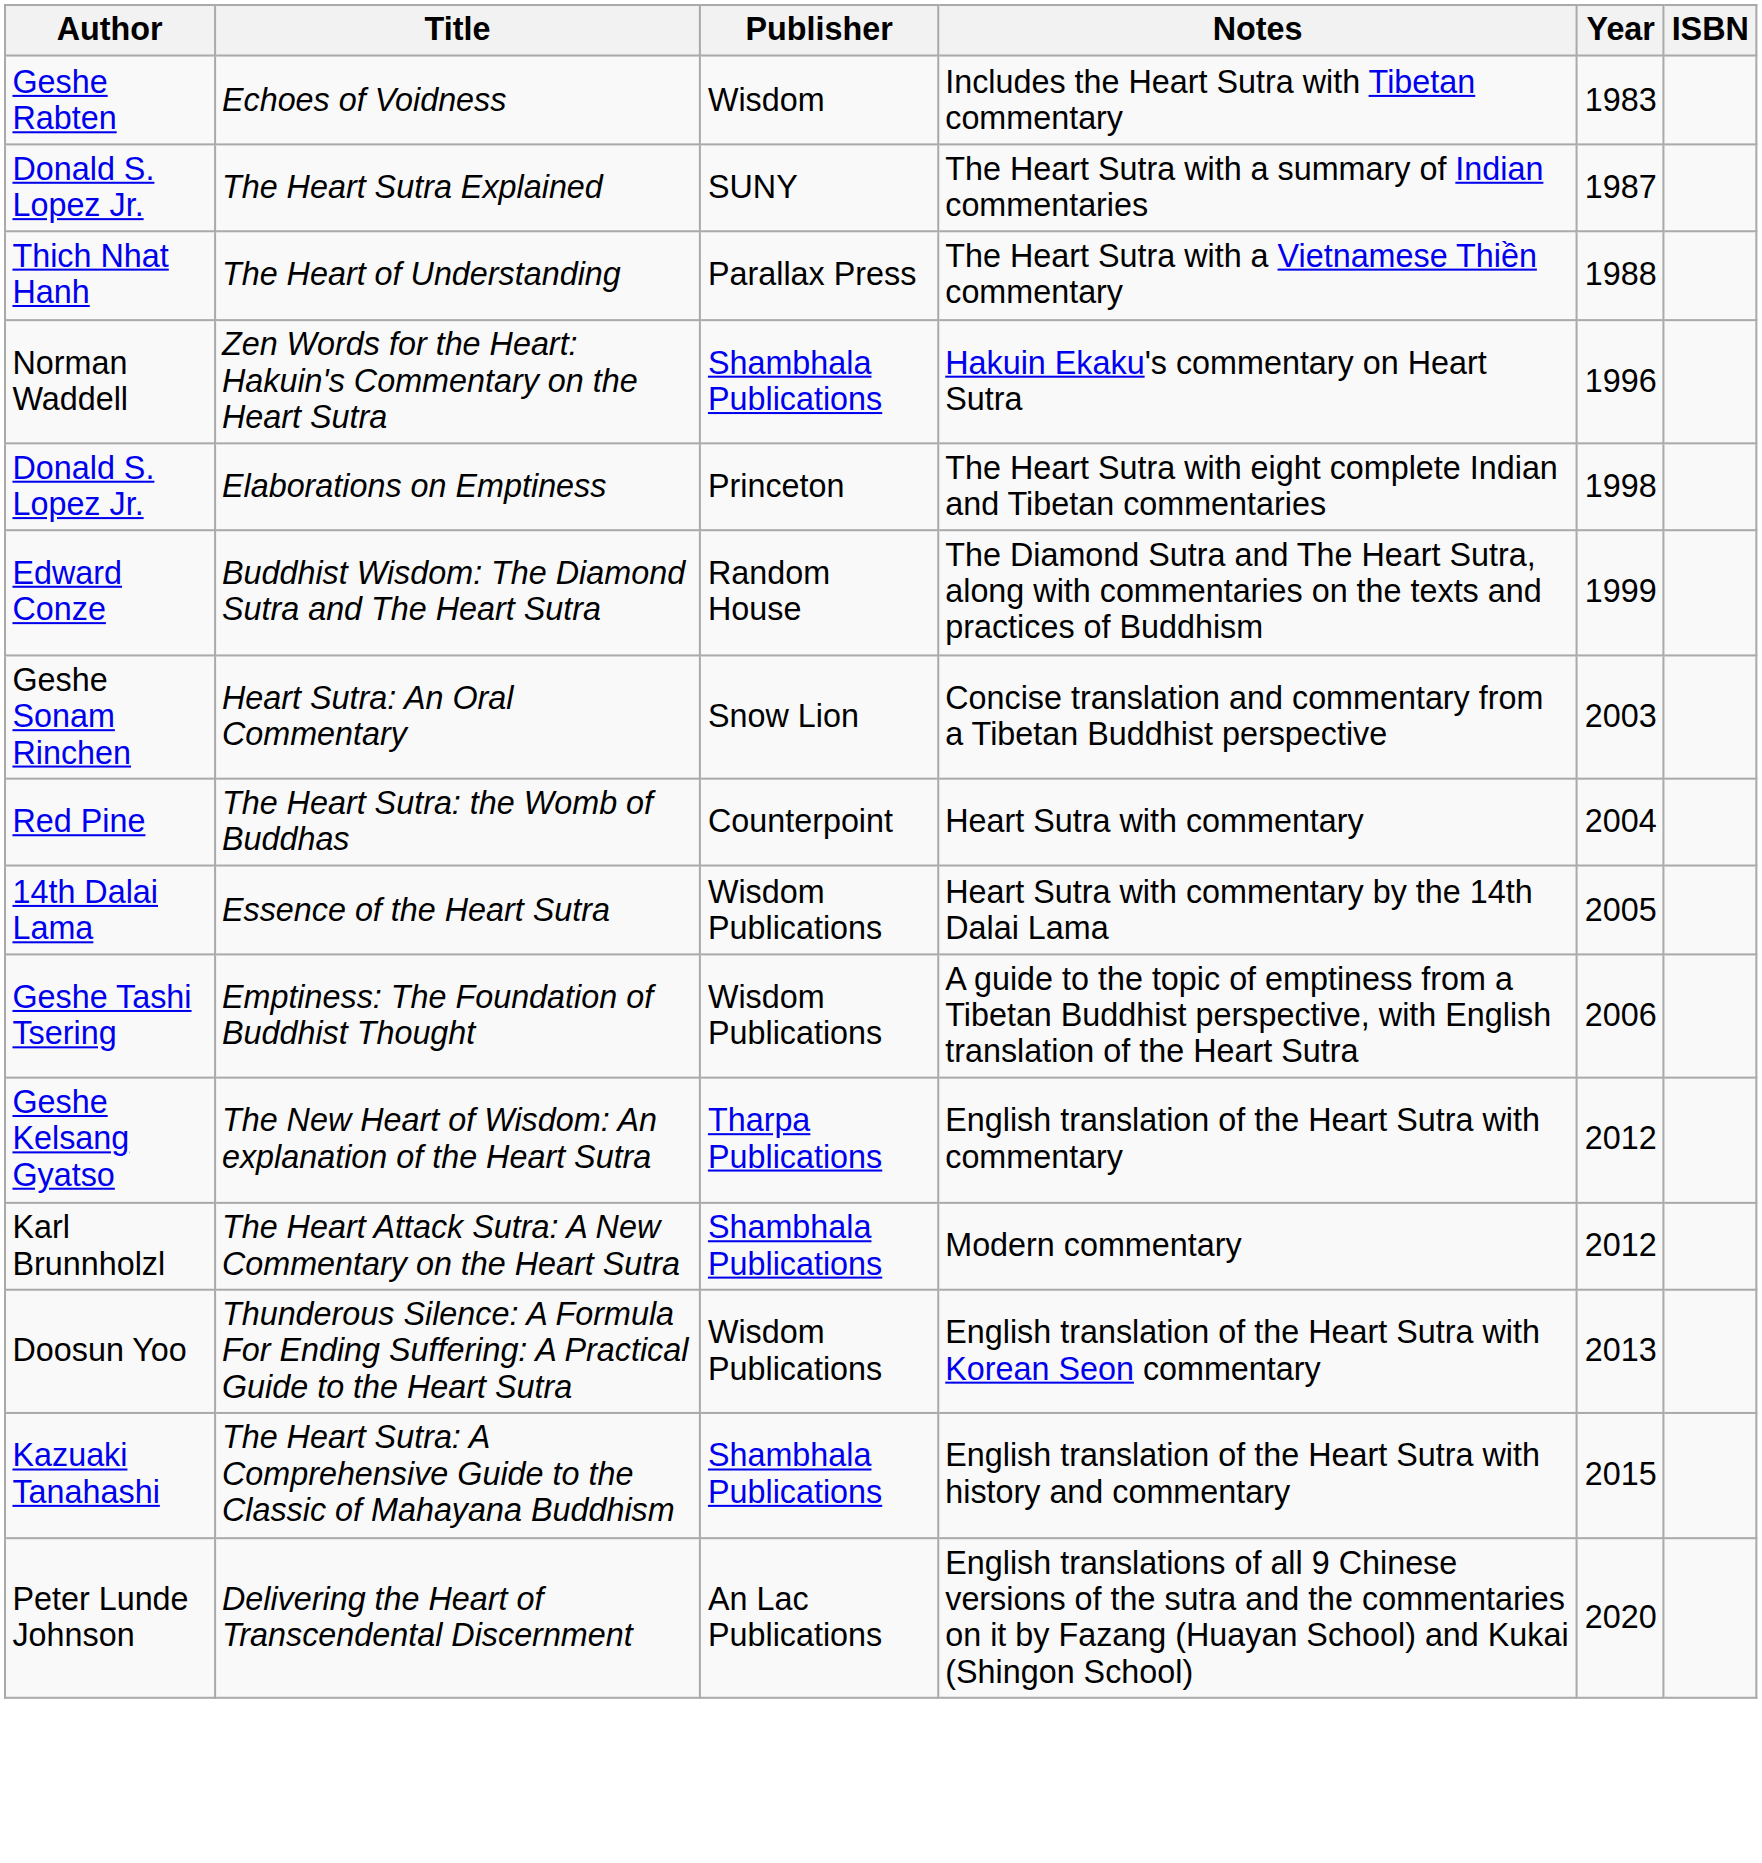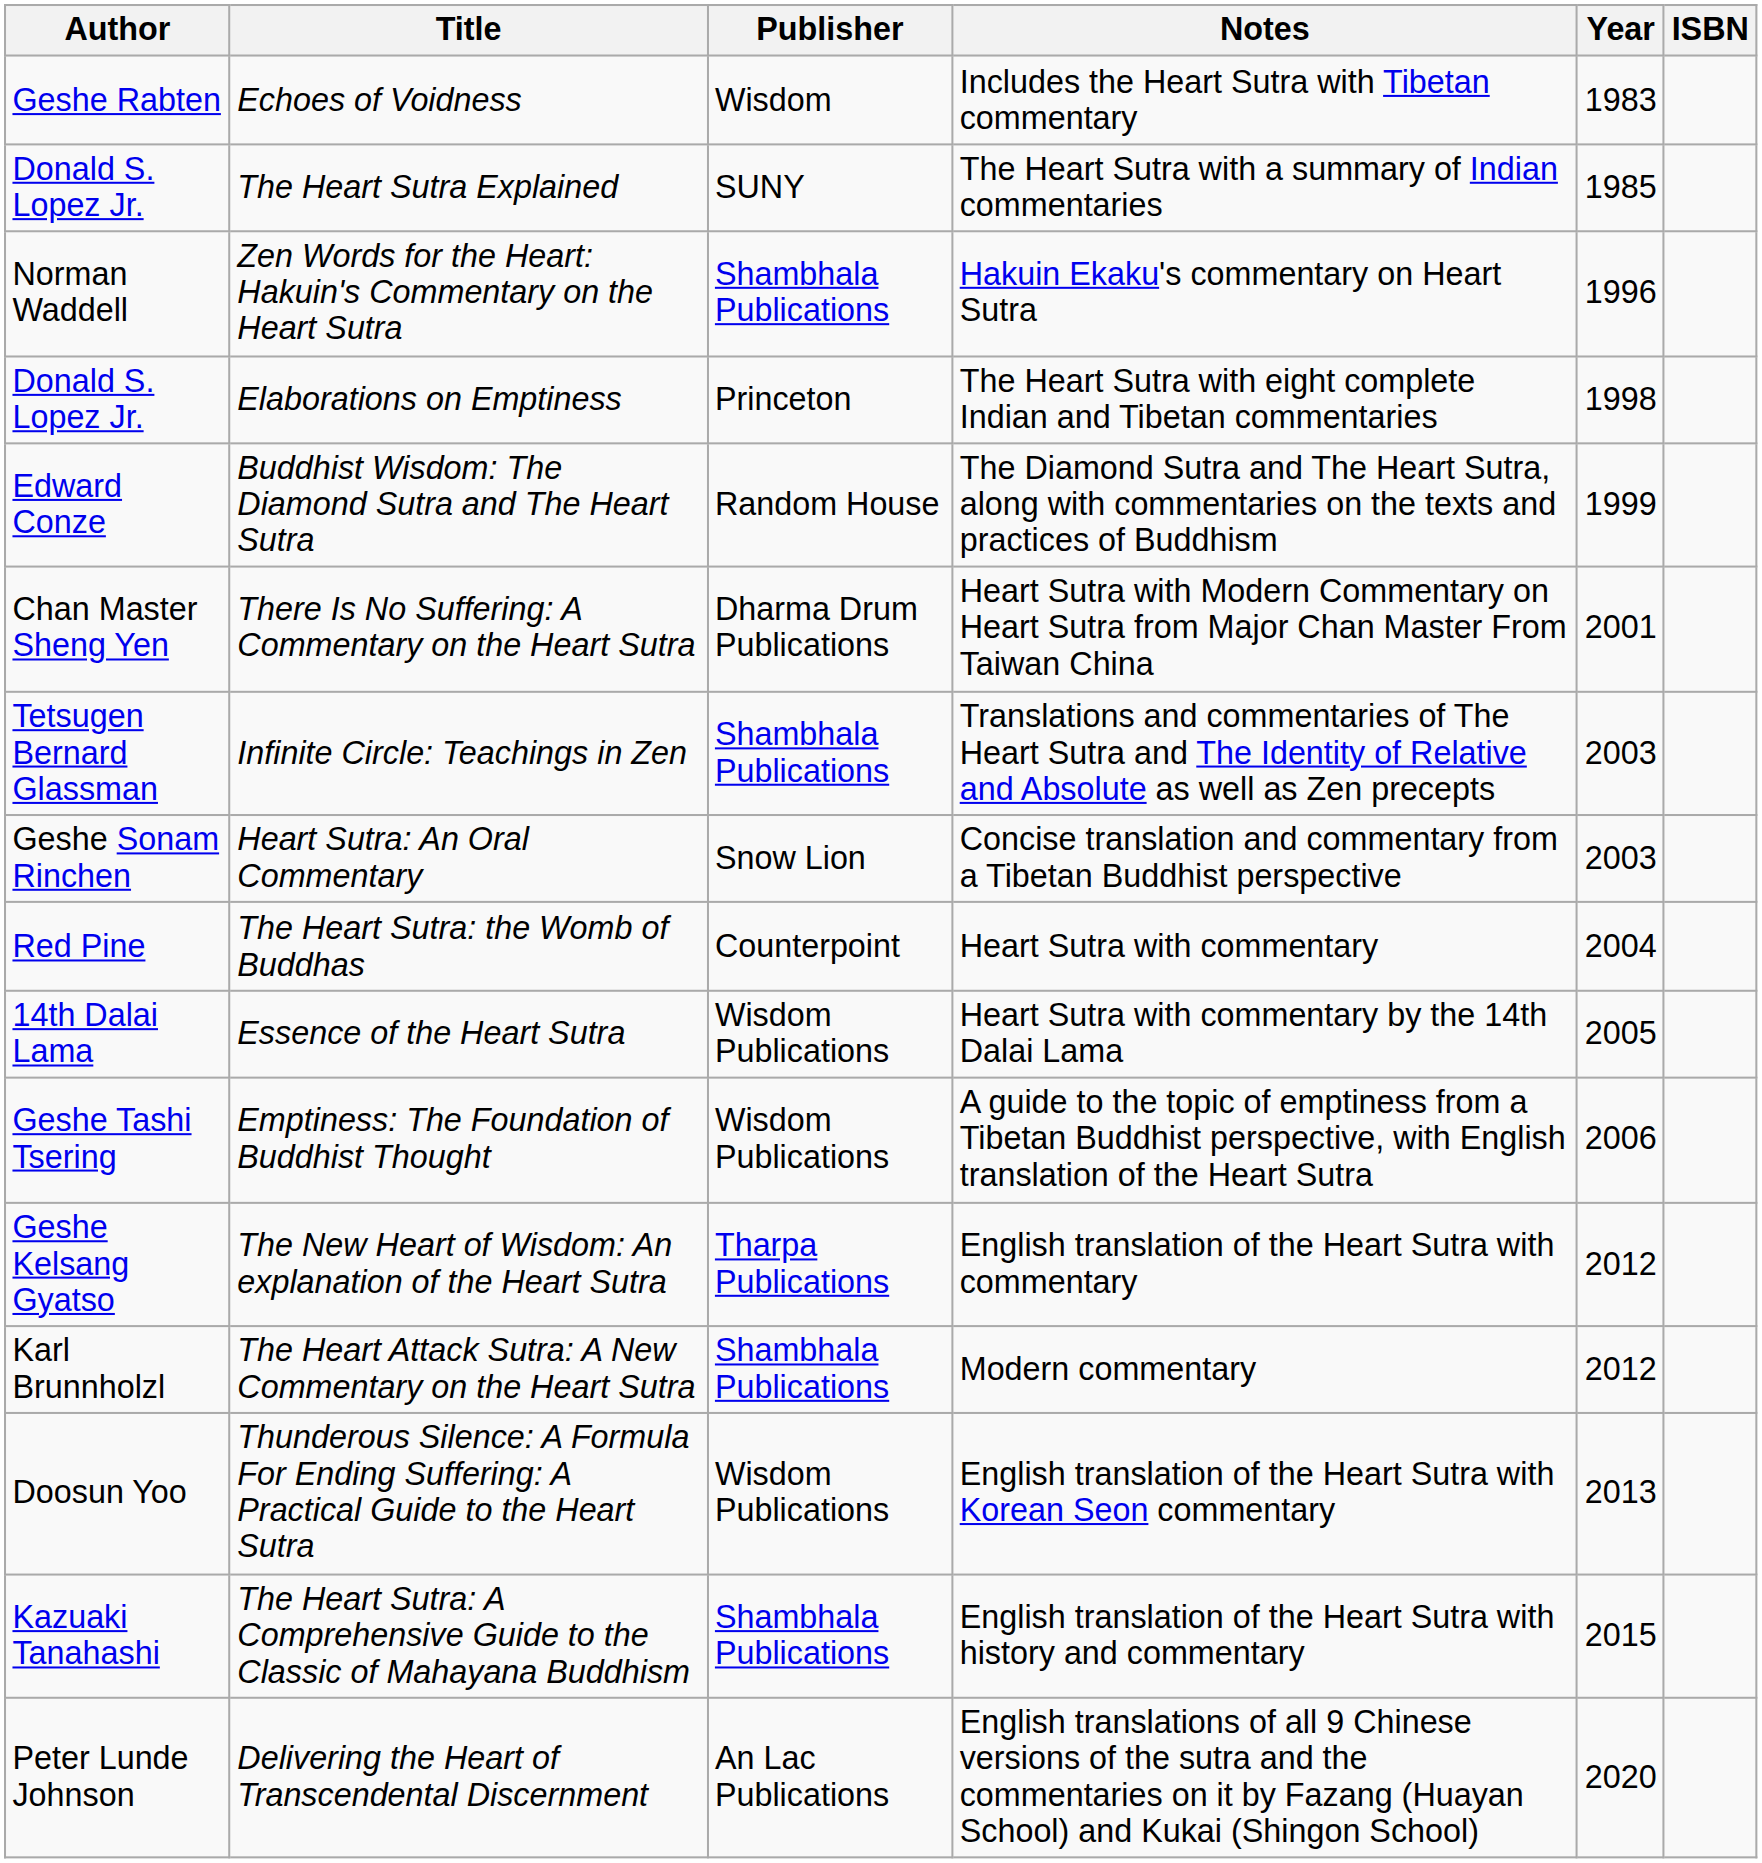 <table class="wikitable sortable">
 <tr>
 <th>Author</th>
 <th>Title</th>
 <th>Publisher</th>
 <th>Notes</th>
 <th>Year</th>
 <th>ISBN</th>
 </tr>
 <tr>
 <td><a href='#'>Geshe Rabten</a></td>
 <td><em>Echoes of Voidness</em></td>
 <td>Wisdom</td>
 <td>Includes the Heart Sutra with <a href='#'>Tibetan</a> commentary</td>
 <td>1983</td>
 <td></td>
 </tr>
 <tr>
 <td><a href='#'>Donald S. Lopez Jr.</a></td>
 <td><em>The Heart Sutra Explained</em></td>
 <td>SUNY</td>
 <td>The Heart Sutra with a summary of <a href='#'>Indian</a> commentaries</td>
-<td>1987</td>
-<td></td>
-</tr>
-<tr>
-<td><a href='#'>Thich Nhat Hanh</a></td>
-<td><em>The Heart of Understanding</em><br></td>
-<td>Parallax Press</td>
-<td>The Heart Sutra with a <a href='#'>Vietnamese Thiền</a> commentary</td>
-<td>1988</td>
+<td>1985</td>
 <td></td>
 </tr>
 <tr>
 <td>Norman Waddell</td>
 <td><em>Zen Words for the Heart: Hakuin's Commentary on the Heart Sutra</em></td>
 <td><a href='#'>Shambhala Publications</a></td>
 <td><a href='#'>Hakuin Ekaku</a>'s commentary on Heart Sutra</td>
 <td>1996</td>
 <td></td>
 </tr>
 <tr>
 <td><a href='#'>Donald S. Lopez Jr.</a></td>
 <td><em>Elaborations on Emptiness</em></td>
 <td>Princeton</td>
 <td>The Heart Sutra with eight complete Indian and Tibetan commentaries</td>
 <td>1998</td>
 <td></td>
 </tr>
 <tr>
 <td><a href='#'>Edward Conze</a></td>
 <td><em>Buddhist Wisdom: The Diamond Sutra and The Heart Sutra</em></td>
 <td>Random House</td>
 <td>The Diamond Sutra and The Heart Sutra, along with commentaries on the texts and practices of Buddhism</td>
 <td>1999</td>
+<td></td>
+</tr>
+<tr>
+<td>Chan Master <a href='#'>Sheng Yen</a></td>
+<td><em>There Is No Suffering: A Commentary on the Heart Sutra</em></td>
+<td>Dharma Drum Publications</td>
+<td>Heart Sutra with Modern Commentary on Heart Sutra from Major Chan Master From Taiwan China</td>
+<td>2001</td>
+<td></td>
+</tr>
+<tr>
+<td><a href='#'>Tetsugen Bernard Glassman</a></td>
+<td><em>Infinite Circle: Teachings in Zen</em></td>
+<td><a href='#'>Shambhala Publications</a></td>
+<td>Translations and commentaries of The Heart Sutra and <a href='#'>The Identity of Relative and Absolute</a> as well as Zen precepts</td>
+<td>2003</td>
 <td></td>
 </tr>
 <tr>
 <td>Geshe <a href='#'>Sonam Rinchen</a></td>
 <td><em>Heart Sutra: An Oral Commentary</em></td>
 <td>Snow Lion</td>
 <td>Concise translation and commentary from a Tibetan Buddhist perspective</td>
 <td>2003</td>
 <td></td>
 </tr>
 <tr>
 <td><a href='#'>Red Pine</a></td>
 <td><em>The Heart Sutra: the Womb of Buddhas</em></td>
 <td>Counterpoint</td>
 <td>Heart Sutra with commentary</td>
 <td>2004</td>
 <td></td>
 </tr>
 <tr>
 <td><a href='#'>14th Dalai Lama</a></td>
 <td><em>Essence of the Heart Sutra</em></td>
 <td>Wisdom Publications</td>
 <td>Heart Sutra with commentary by the 14th Dalai Lama</td>
 <td>2005</td>
 <td></td>
 </tr>
 <tr>
 <td><a href='#'>Geshe Tashi Tsering</a></td>
 <td><em>Emptiness: The Foundation of Buddhist Thought</em></td>
 <td>Wisdom Publications</td>
 <td>A guide to the topic of emptiness from a Tibetan Buddhist perspective, with English translation of the Heart Sutra</td>
 <td>2006</td>
 <td></td>
 </tr>
 <tr>
 <td><a href='#'>Geshe Kelsang Gyatso</a></td>
 <td><em>The New Heart of Wisdom: An explanation of the Heart Sutra</em></td>
 <td><a href='#'>Tharpa Publications</a></td>
 <td>English translation of the Heart Sutra with commentary</td>
 <td>2012</td>
 <td></td>
 </tr>
 <tr>
 <td>Karl Brunnholzl</td>
 <td><em>The Heart Attack Sutra: A New Commentary on the Heart Sutra</em></td>
 <td><a href='#'>Shambhala Publications</a></td>
 <td>Modern commentary</td>
 <td>2012</td>
 <td></td>
 </tr>
 <tr>
 <td>Doosun Yoo</td>
 <td><em>Thunderous Silence: A Formula For Ending Suffering: A Practical Guide to the Heart Sutra</em></td>
 <td>Wisdom Publications</td>
 <td>English translation of the Heart Sutra with <a href='#'>Korean Seon</a> commentary</td>
 <td>2013</td>
 <td></td>
 </tr>
 <tr>
 <td><a href='#'>Kazuaki Tanahashi</a></td>
 <td><em>The Heart Sutra: A Comprehensive Guide to the Classic of Mahayana Buddhism</em></td>
 <td><a href='#'>Shambhala Publications</a></td>
 <td>English translation of the Heart Sutra with history and commentary</td>
 <td>2015</td>
 <td></td>
 </tr>
 <tr>
 <td>Peter Lunde Johnson</td>
 <td><em>Delivering the Heart of Transcendental Discernment</em></td>
 <td>An Lac Publications</td>
 <td>English translations of all 9 Chinese versions of the sutra and the commentaries on it by Fazang (Huayan School) and Kukai (Shingon School)</td>
 <td>2020</td>
 <td></td>
 </tr>
 </table>
